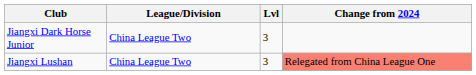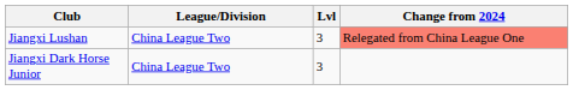 <table class="wikitable sortable" width="100%" style="font-size:90%">
 <tr>
 <th width="20%">Club</th>
 <th width="30%">League/Division</th>
 <th width="3%">Lvl</th>
 <th width="37%">Change from <a href='#'>2024</a></th>
 </tr>
 <tr>
+<td><a href='#'>Jiangxi Lushan</a></td>
+<td><a href='#'>China League Two</a></td>
+<td>3</td>
+<td style="background:salmon">Relegated from China League One</td>
+</tr>
+<tr>
 <td><a href='#'>Jiangxi Dark Horse Junior</a></td>
 <td><a href='#'>China League Two</a></td>
 <td>3</td>
 <td></td>
 </tr>
-<tr>
-<td><a href='#'>Jiangxi Lushan</a></td>
-<td><a href='#'>China League Two</a></td>
-<td>3</td>
-<td style="background:salmon">Relegated from China League One</td>
-</tr>
 </table>
